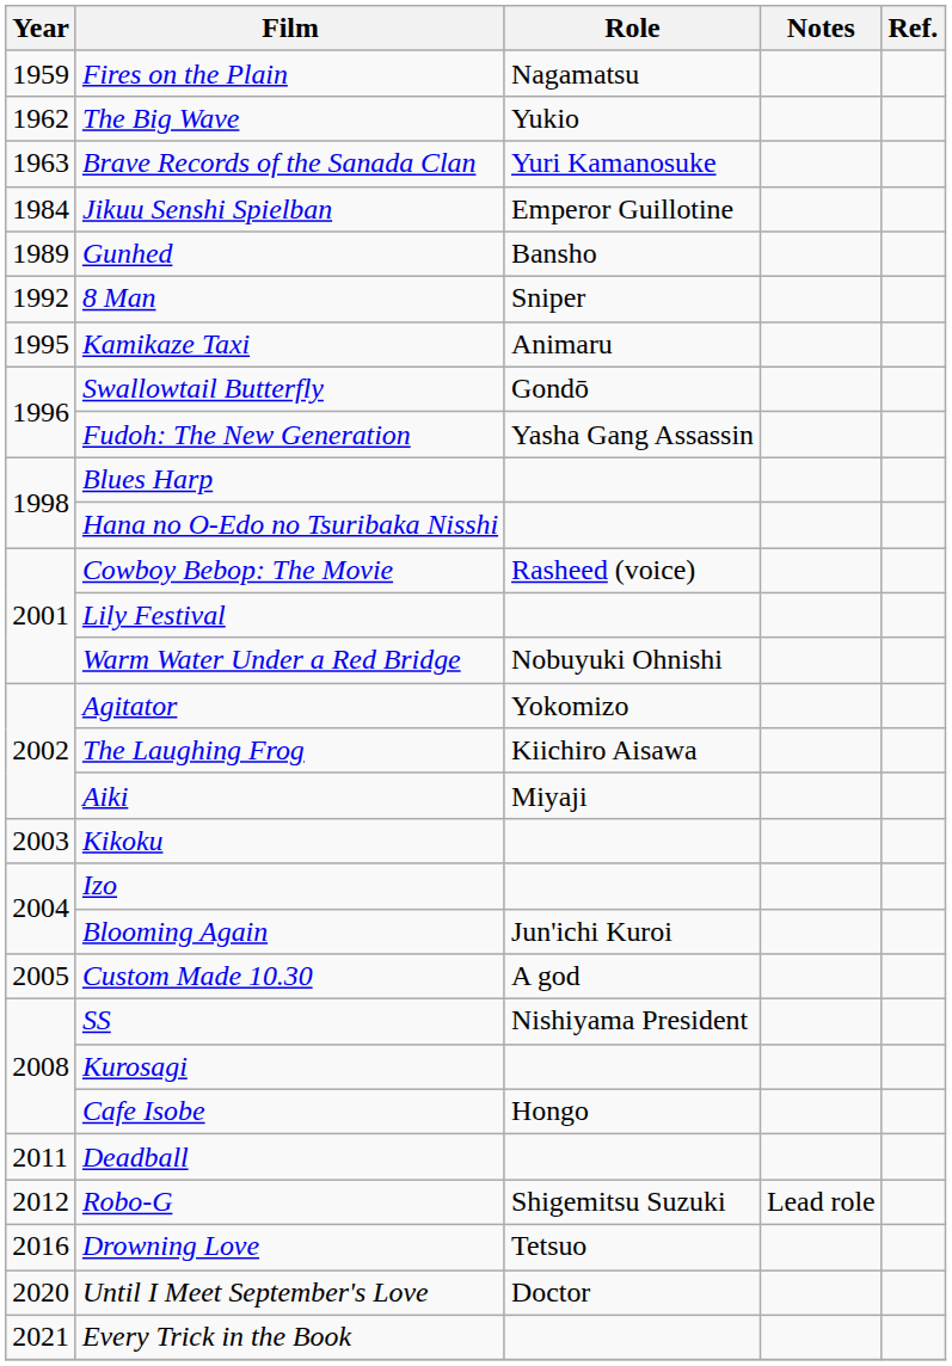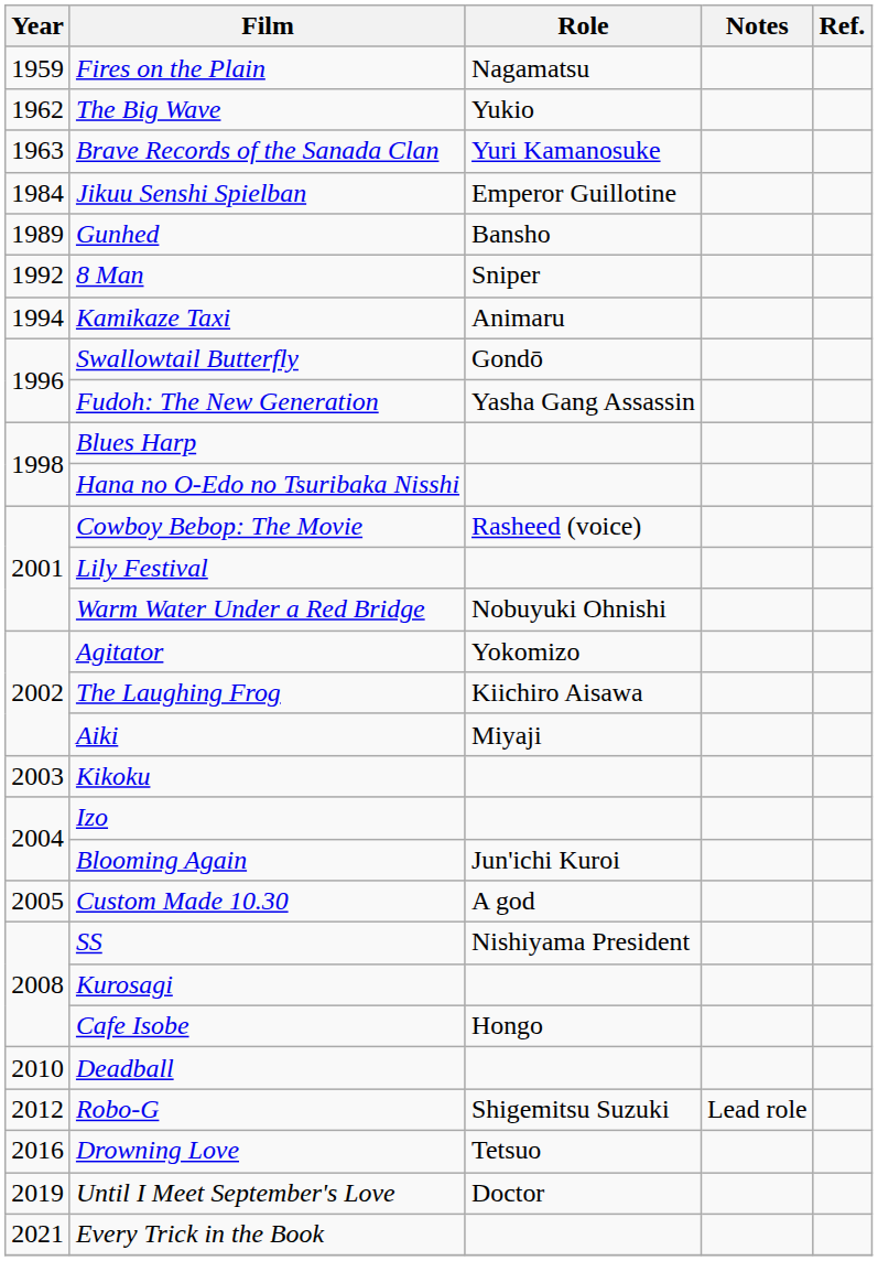 <table class="wikitable">
 <tr>
 <th>Year</th>
 <th>Film</th>
 <th>Role</th>
 <th>Notes</th>
 <th>Ref.</th>
 </tr>
 <tr>
 <td>1959</td>
 <td><em><a href='#'>Fires on the Plain</a></em></td>
 <td>Nagamatsu</td>
 <td></td>
 <td></td>
 </tr>
 <tr>
 <td>1962</td>
 <td><em><a href='#'>The Big Wave</a></em></td>
 <td>Yukio</td>
 <td></td>
 <td></td>
 </tr>
 <tr>
 <td>1963</td>
 <td><em><a href='#'>Brave Records of the Sanada Clan</a></em></td>
 <td><a href='#'>Yuri Kamanosuke</a></td>
 <td></td>
 <td></td>
 </tr>
 <tr>
 <td>1984</td>
 <td><em><a href='#'>Jikuu Senshi Spielban</a></em></td>
 <td>Emperor Guillotine</td>
 <td></td>
 <td></td>
 </tr>
 <tr>
 <td>1989</td>
 <td><em><a href='#'>Gunhed</a></em></td>
 <td>Bansho</td>
 <td></td>
 <td></td>
 </tr>
 <tr>
 <td>1992</td>
 <td><em><a href='#'>8 Man</a></em></td>
 <td>Sniper</td>
 <td></td>
 <td></td>
 </tr>
 <tr>
-<td>1995</td>
+<td>1994</td>
 <td><em><a href='#'>Kamikaze Taxi</a></em></td>
 <td>Animaru</td>
 <td></td>
 <td></td>
 </tr>
 <tr>
 <td rowspan="2">1996</td>
 <td><em><a href='#'>Swallowtail Butterfly</a></em></td>
 <td>Gondō</td>
 <td></td>
 <td></td>
 </tr>
 <tr>
 <td><em><a href='#'>Fudoh: The New Generation</a></em></td>
 <td>Yasha Gang Assassin</td>
 <td></td>
 <td></td>
 </tr>
 <tr>
 <td rowspan="2">1998</td>
 <td><em><a href='#'>Blues Harp</a></em></td>
 <td></td>
 <td></td>
 <td></td>
 </tr>
 <tr>
 <td><em><a href='#'>Hana no O-Edo no Tsuribaka Nisshi</a></em></td>
 <td></td>
 <td></td>
 <td></td>
 </tr>
 <tr>
 <td rowspan="3">2001</td>
 <td><em><a href='#'>Cowboy Bebop: The Movie</a></em></td>
 <td><a href='#'>Rasheed</a> (voice)</td>
 <td></td>
 <td></td>
 </tr>
 <tr>
 <td><em><a href='#'>Lily Festival</a></em></td>
 <td></td>
 <td></td>
 <td></td>
 </tr>
 <tr>
 <td><em><a href='#'>Warm Water Under a Red Bridge</a></em></td>
 <td>Nobuyuki Ohnishi</td>
 <td></td>
 <td></td>
 </tr>
 <tr>
 <td rowspan="3">2002</td>
 <td><em><a href='#'>Agitator</a></em></td>
 <td>Yokomizo</td>
 <td></td>
 <td></td>
 </tr>
 <tr>
 <td><em><a href='#'>The Laughing Frog</a></em></td>
 <td>Kiichiro Aisawa</td>
 <td></td>
 <td></td>
 </tr>
 <tr>
 <td><em><a href='#'>Aiki</a></em></td>
 <td>Miyaji</td>
 <td></td>
 <td></td>
 </tr>
 <tr>
 <td>2003</td>
 <td><em><a href='#'>Kikoku</a></em></td>
 <td></td>
 <td></td>
 <td></td>
 </tr>
 <tr>
 <td rowspan="2">2004</td>
 <td><em><a href='#'>Izo</a></em></td>
 <td></td>
 <td></td>
 <td></td>
 </tr>
 <tr>
 <td><em><a href='#'>Blooming Again</a></em></td>
 <td>Jun'ichi Kuroi</td>
 <td></td>
 <td></td>
 </tr>
 <tr>
 <td>2005</td>
 <td><em><a href='#'>Custom Made 10.30</a></em></td>
 <td>A god</td>
 <td></td>
 <td></td>
 </tr>
 <tr>
 <td rowspan="3">2008</td>
 <td><em><a href='#'>SS</a></em></td>
 <td>Nishiyama President</td>
 <td></td>
 <td></td>
 </tr>
 <tr>
 <td><em><a href='#'>Kurosagi</a></em></td>
 <td></td>
 <td></td>
 <td></td>
 </tr>
 <tr>
 <td><em><a href='#'>Cafe Isobe</a></em></td>
 <td>Hongo</td>
 <td></td>
 <td></td>
 </tr>
 <tr>
-<td>2011</td>
+<td>2010</td>
 <td><em><a href='#'>Deadball</a></em></td>
 <td></td>
 <td></td>
 <td></td>
 </tr>
 <tr>
 <td>2012</td>
 <td><em><a href='#'>Robo-G</a></em></td>
 <td>Shigemitsu Suzuki</td>
 <td>Lead role</td>
 <td></td>
 </tr>
 <tr>
 <td>2016</td>
 <td><em><a href='#'>Drowning Love</a></em></td>
 <td>Tetsuo</td>
 <td></td>
 <td></td>
 </tr>
 <tr>
-<td>2020</td>
+<td>2019</td>
 <td><em>Until I Meet September's Love</em></td>
 <td>Doctor</td>
 <td></td>
 <td></td>
 </tr>
 <tr>
 <td>2021</td>
 <td><em>Every Trick in the Book</em></td>
 <td></td>
 <td></td>
 <td></td>
 </tr>
 <tr>
 </tr>
 </table>
